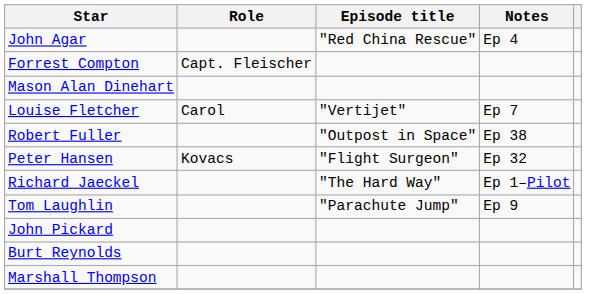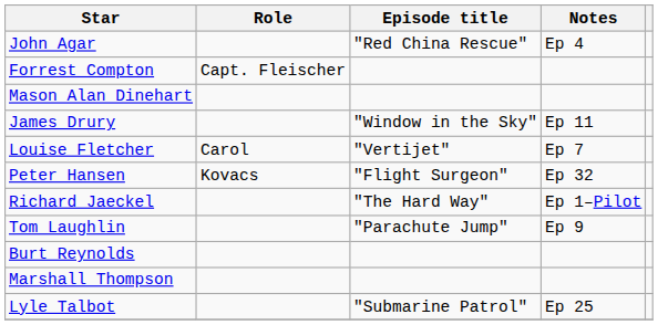 <table class="wikitable sortable">
 <tr>
 <th>Star</th>
 <th>Role</th>
 <th>Episode title</th>
 <th class="unsortable">Notes</th>
 <th class="unsortable"></th>
 </tr>
 <tr>
 <td><a href='#'>John Agar</a></td>
 <td></td>
 <td>"Red China Rescue"</td>
 <td>Ep 4</td>
 <td></td>
 </tr>
 <tr>
 <td><a href='#'>Forrest Compton</a></td>
 <td>Capt. Fleischer</td>
 <td></td>
 <td></td>
 <td></td>
 </tr>
 <tr>
 <td><a href='#'>Mason Alan Dinehart</a></td>
 <td></td>
 <td></td>
 <td></td>
 <td></td>
 </tr>
 <tr>
+<td><a href='#'>James Drury</a></td>
+<td></td>
+<td>"Window in the Sky"</td>
+<td>Ep 11</td>
+<td></td>
+</tr>
+<tr>
 <td><a href='#'>Louise Fletcher</a></td>
 <td>Carol</td>
 <td>"Vertijet"</td>
 <td>Ep 7</td>
-<td></td>
-</tr>
-<tr>
-<td><a href='#'>Robert Fuller</a></td>
-<td></td>
-<td>"Outpost in Space"</td>
-<td>Ep 38</td>
 <td></td>
 </tr>
 <tr>
 <td><a href='#'>Peter Hansen</a></td>
 <td>Kovacs</td>
 <td>"Flight Surgeon"</td>
 <td>Ep 32</td>
 <td></td>
 </tr>
 <tr>
 <td><a href='#'>Richard Jaeckel</a></td>
 <td></td>
 <td>"The Hard Way"</td>
 <td>Ep 1–<a href='#'>Pilot</a></td>
 <td></td>
 </tr>
 <tr>
 <td><a href='#'>Tom Laughlin</a></td>
 <td></td>
 <td>"Parachute Jump"</td>
 <td>Ep 9</td>
 <td></td>
 </tr>
 <tr>
-<td><a href='#'>John Pickard</a></td>
-<td></td>
-<td></td>
-<td></td>
-<td></td>
-</tr>
-<tr>
 <td><a href='#'>Burt Reynolds</a></td>
 <td></td>
 <td></td>
 <td></td>
 <td></td>
 </tr>
 <tr>
 <td><a href='#'>Marshall Thompson</a></td>
 <td></td>
 <td></td>
 <td></td>
 <td></td>
 </tr>
 <tr>
+<td><a href='#'>Lyle Talbot</a></td>
+<td></td>
+<td>"Submarine Patrol"</td>
+<td>Ep 25</td>
+<td></td>
+</tr>
+<tr>
 </tr>
 </table>
